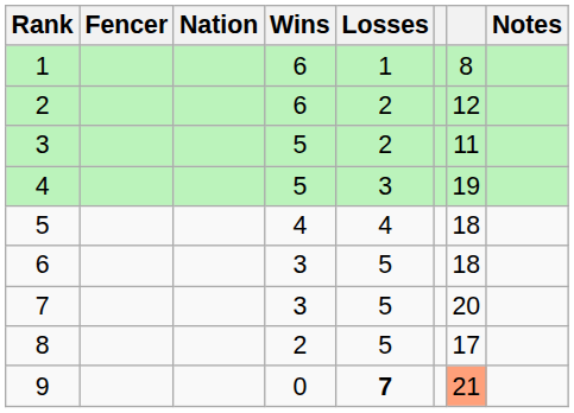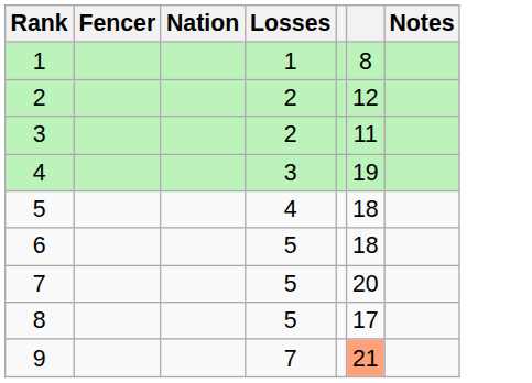 <table class="wikitable sortable" style="text-align: center;">
 <tr>
 <th>Rank</th>
 <th>Fencer</th>
 <th>Nation</th>
-<th>Wins</th>
 <th>Losses</th>
 <th></th>
 <th></th>
 <th>Notes</th>
 </tr>
 <tr style="background:#bbf3bb;">
 <td>1</td>
 <td align=left></td>
 <td align=left></td>
-<td>6</td>
 <td>1</td>
 <td></td>
 <td>8</td>
 <td></td>
 </tr>
 <tr style="background:#bbf3bb;">
 <td>2</td>
 <td align=left></td>
 <td align=left></td>
-<td>6</td>
 <td>2</td>
 <td></td>
 <td>12</td>
 <td></td>
 </tr>
 <tr style="background:#bbf3bb;">
 <td>3</td>
 <td align=left></td>
 <td align=left></td>
-<td>5</td>
 <td>2</td>
 <td></td>
 <td>11</td>
 <td></td>
 </tr>
 <tr style="background:#bbf3bb;">
 <td>4</td>
 <td align=left></td>
 <td align=left></td>
-<td>5</td>
 <td>3</td>
 <td></td>
 <td>19</td>
 <td></td>
 </tr>
 <tr>
 <td>5</td>
 <td align=left></td>
 <td align=left></td>
 <td>4</td>
-<td>4</td>
 <td></td>
 <td>18</td>
 <td></td>
 </tr>
 <tr>
 <td>6</td>
 <td align=left></td>
 <td align=left></td>
-<td>3</td>
 <td>5</td>
 <td></td>
 <td>18</td>
 <td></td>
 </tr>
 <tr>
 <td>7</td>
 <td align=left></td>
 <td align=left></td>
-<td>3</td>
 <td>5</td>
 <td></td>
 <td>20</td>
 <td></td>
 </tr>
 <tr>
 <td>8</td>
 <td align=left></td>
 <td align=left></td>
-<td>2</td>
 <td>5</td>
 <td></td>
 <td>17</td>
 <td></td>
 </tr>
 <tr>
 <td>9</td>
 <td align=left></td>
 <td align=left></td>
-<td>0</td>
-<td><strong>7</strong></td>
+<td>7</td>
 <td></td>
 <td style="background: lightsalmon;">21</td>
 <td></td>
 </tr>
 </table>
